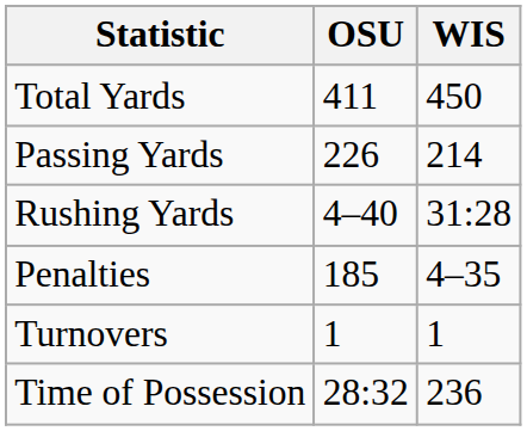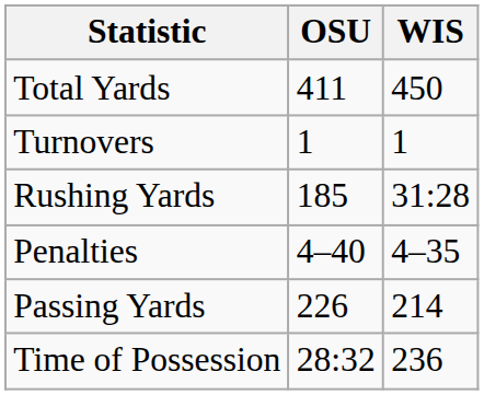 <table class="wikitable">
 <tr>
 <th>Statistic</th>
 <th>OSU</th>
 <th>WIS</th>
 </tr>
 <tr>
 <td>Total Yards</td>
 <td>411</td>
 <td>450</td>
 </tr>
 <tr>
-<td>Passing Yards</td>
-<td>226</td>
-<td>214</td>
+<td>Turnovers</td>
+<td>1</td>
+<td>1</td>
 </tr>
 <tr>
 <td>Rushing Yards</td>
-<td>4–40</td>
+<td>185</td>
 <td>31:28</td>
 </tr>
 <tr>
 <td>Penalties</td>
-<td>185</td>
+<td>4–40</td>
 <td>4–35</td>
 </tr>
 <tr>
-<td>Turnovers</td>
-<td>1</td>
-<td>1</td>
+<td>Passing Yards</td>
+<td>226</td>
+<td>214</td>
 </tr>
 <tr>
 <td>Time of Possession</td>
 <td>28:32</td>
 <td>236</td>
 </tr>
 </table>
